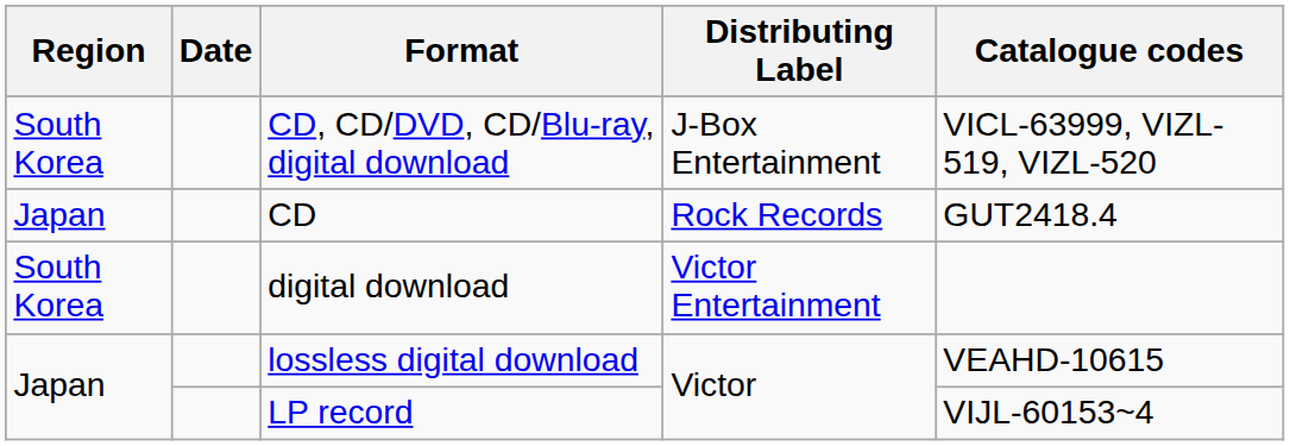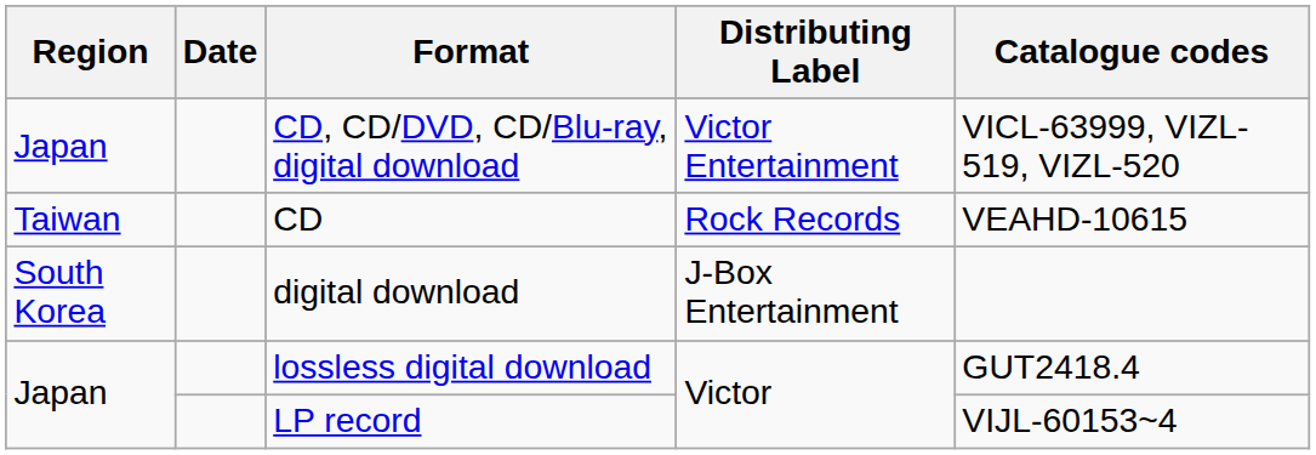 <table class="wikitable">
 <tr>
 <th>Region</th>
 <th>Date</th>
 <th>Format</th>
 <th>Distributing Label</th>
 <th>Catalogue codes</th>
 </tr>
 <tr>
-<td><a href='#'>South Korea</a></td>
+<td><a href='#'>Japan</a></td>
 <td></td>
 <td><a href='#'>CD</a>, CD/<a href='#'>DVD</a>, CD/<a href='#'>Blu-ray</a>, <a href='#'>digital download</a></td>
-<td>J-Box Entertainment</td>
+<td><a href='#'>Victor Entertainment</a></td>
 <td>VICL-63999, VIZL-519, VIZL-520</td>
 </tr>
 <tr>
-<td><a href='#'>Japan</a></td>
+<td><a href='#'>Taiwan</a></td>
 <td></td>
 <td>CD</td>
 <td><a href='#'>Rock Records</a></td>
-<td>GUT2418.4</td>
+<td>VEAHD-10615</td>
 </tr>
 <tr>
 <td><a href='#'>South Korea</a></td>
 <td></td>
 <td>digital download</td>
-<td><a href='#'>Victor Entertainment</a></td>
+<td>J-Box Entertainment</td>
 <td></td>
 </tr>
 <tr>
 <td rowspan=2>Japan</td>
 <td></td>
 <td><a href='#'>lossless digital download</a></td>
 <td rowspan=2>Victor</td>
-<td>VEAHD-10615</td>
+<td>GUT2418.4</td>
 </tr>
 <tr>
 <td></td>
 <td><a href='#'>LP record</a></td>
 <td>VIJL-60153~4</td>
 </tr>
 </table>
